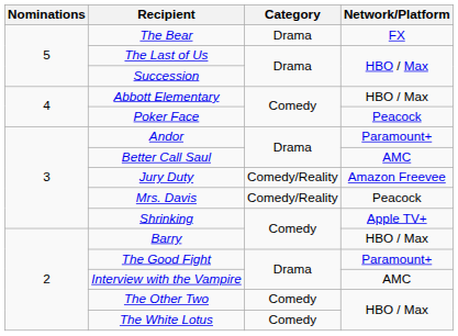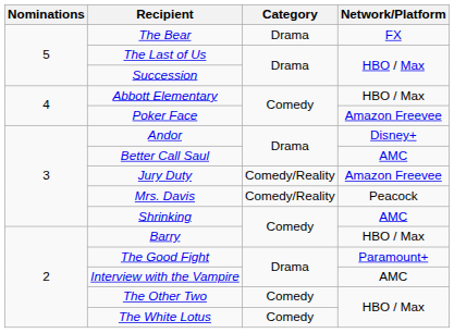 <table class="wikitable" rowspan="2" style="text-align:center;" background: #f6e39c;>
 <tr>
 <th scope="col" style="width:55px;">Nominations</th>
 <th scope="col" style="text-align:center;">Recipient</th>
 <th scope="col" style="text-align:center;">Category</th>
 <th scope="col" style="text-align:center;">Network/Platform</th>
 </tr>
 <tr>
 <td rowspan="3" style="text-align: center;">5</td>
 <td><em><a href='#'>The Bear</a></em></td>
 <td>Drama</td>
 <td><a href='#'>FX</a></td>
 </tr>
 <tr>
 <td><em><a href='#'>The Last of Us</a></em></td>
 <td rowspan="2">Drama</td>
 <td rowspan="2"><a href='#'>HBO</a> / <a href='#'>Max</a></td>
 </tr>
 <tr>
 <td><em><a href='#'>Succession</a></em></td>
 </tr>
 <tr>
 <td rowspan="2" style="text-align: center;">4</td>
 <td><em><a href='#'>Abbott Elementary</a></em></td>
 <td rowspan="2">Comedy</td>
 <td>HBO / Max</td>
 </tr>
 <tr>
 <td><em><a href='#'>Poker Face</a></em></td>
-<td><a href='#'>Peacock</a></td>
+<td><a href='#'>Amazon Freevee</a></td>
 </tr>
 <tr>
 <td rowspan="5" style="text-align: center;">3</td>
 <td><em><a href='#'>Andor</a></em></td>
 <td rowspan="2">Drama</td>
-<td><a href='#'>Paramount+</a></td>
+<td><a href='#'>Disney+</a></td>
 </tr>
 <tr>
 <td><em><a href='#'>Better Call Saul</a></em></td>
 <td><a href='#'>AMC</a></td>
 </tr>
 <tr>
 <td><em><a href='#'>Jury Duty</a></em></td>
 <td>Comedy/Reality</td>
 <td><a href='#'>Amazon Freevee</a></td>
 </tr>
 <tr>
 <td><em><a href='#'>Mrs. Davis</a></em></td>
 <td>Comedy/Reality</td>
 <td>Peacock</td>
 </tr>
 <tr>
 <td><em><a href='#'>Shrinking</a></em></td>
 <td rowspan="2">Comedy</td>
-<td><a href='#'>Apple TV+</a></td>
+<td><a href='#'>AMC</a></td>
 </tr>
 <tr>
 <td rowspan="5" style="text-align: center;">2</td>
 <td><em><a href='#'>Barry</a></em></td>
 <td>HBO / Max</td>
 </tr>
 <tr>
 <td><em><a href='#'>The Good Fight</a></em></td>
 <td rowspan="2">Drama</td>
 <td><a href='#'>Paramount+</a></td>
 </tr>
 <tr>
 <td><em><a href='#'>Interview with the Vampire</a></em></td>
 <td>AMC</td>
 </tr>
 <tr>
 <td><em><a href='#'>The Other Two</a></em></td>
 <td>Comedy</td>
 <td rowspan="2">HBO / Max</td>
 </tr>
 <tr>
 <td><em><a href='#'>The White Lotus</a></em></td>
 <td>Comedy</td>
 </tr>
 </table>
